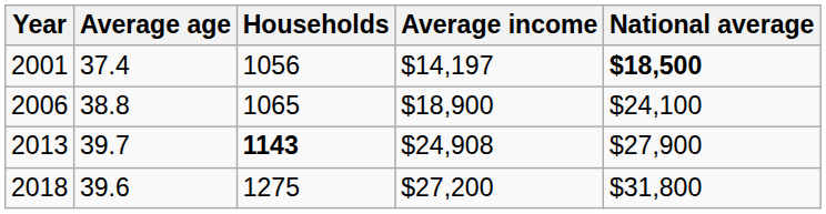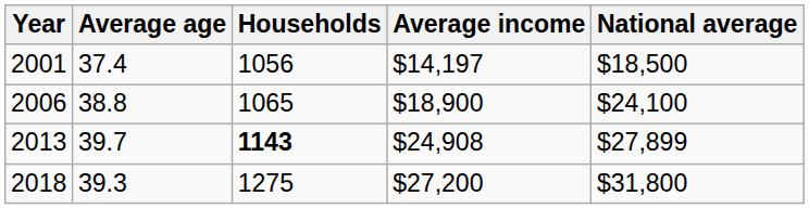 <table class="wikitable">
 <tr>
 <th>Year</th>
 <th>Average age</th>
 <th>Households</th>
 <th>Average income</th>
 <th>National average</th>
 </tr>
 <tr>
 <td>2001</td>
 <td>37.4</td>
 <td>1056</td>
 <td>$14,197</td>
-<td><strong>$18,500</strong></td>
+<td>$18,500</td>
 </tr>
 <tr>
 <td>2006</td>
 <td>38.8</td>
 <td>1065</td>
 <td>$18,900</td>
 <td>$24,100</td>
 </tr>
 <tr>
 <td>2013</td>
 <td>39.7</td>
 <td><strong>1143</strong></td>
 <td>$24,908</td>
-<td>$27,900</td>
+<td>$27,899</td>
 </tr>
 <tr>
 <td>2018</td>
-<td>39.6</td>
+<td>39.3</td>
 <td>1275</td>
 <td>$27,200</td>
 <td>$31,800</td>
 </tr>
 </table>
